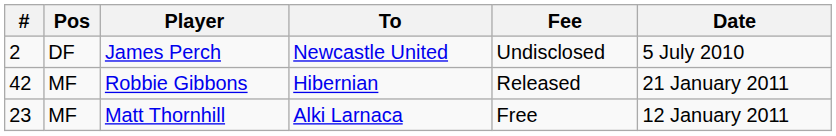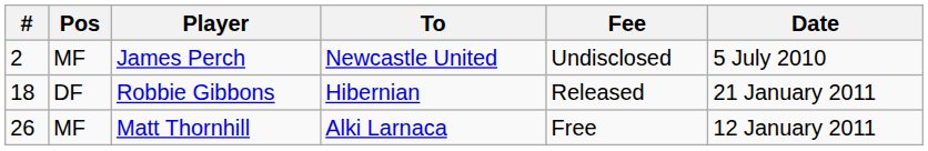 <table width=50% class="wikitable" style="text-align:center; font-size:95%; text-align:left">
 <tr>
 <th>#</th>
 <th>Pos</th>
 <th>Player</th>
 <th>To</th>
 <th>Fee</th>
 <th>Date</th>
 </tr>
 <tr --->
 <td>2</td>
-<td>DF</td>
+<td>MF</td>
 <td> <a href='#'>James Perch</a></td>
 <td> <a href='#'>Newcastle United</a></td>
 <td>Undisclosed</td>
 <td>5 July 2010</td>
 </tr>
 <tr --->
-<td>42</td>
-<td>MF</td>
+<td>18</td>
+<td>DF</td>
 <td> <a href='#'>Robbie Gibbons</a></td>
 <td> <a href='#'>Hibernian</a></td>
 <td>Released</td>
 <td>21 January 2011</td>
 </tr>
 <tr --->
-<td>23</td>
+<td>26</td>
 <td>MF</td>
 <td> <a href='#'>Matt Thornhill</a></td>
 <td> <a href='#'>Alki Larnaca</a></td>
 <td>Free</td>
 <td>12 January 2011</td>
 </tr>
 </table>
